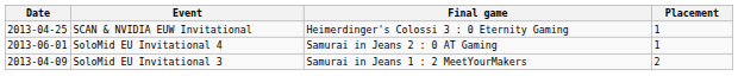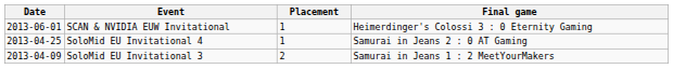 <table class="sortable prettytable">
 <tr>
 <th width="80">Date</th>
 <th width="300">Event</th>
+<th width="100">Placement</th>
 <th width="450">Final game</th>
-<th width="100">Placement</th>
+</tr>
+<tr>
+<td>2013-06-01</td>
+<td>SCAN & NVIDIA EUW Invitational</td>
+<td>1</td>
+<td>Heimerdinger's Colossi 3 : 0 Eternity Gaming</td>
 </tr>
 <tr>
 <td>2013-04-25</td>
-<td>SCAN & NVIDIA EUW Invitational</td>
-<td>Heimerdinger's Colossi 3 : 0 Eternity Gaming</td>
+<td>SoloMid EU Invitational 4</td>
 <td>1</td>
-</tr>
-<tr>
-<td>2013-06-01</td>
-<td>SoloMid EU Invitational 4</td>
 <td>Samurai in Jeans 2 : 0 AT Gaming</td>
-<td>1</td>
 </tr>
 <tr>
 <td>2013-04-09</td>
 <td>SoloMid EU Invitational 3</td>
+<td>2</td>
 <td>Samurai in Jeans  1 : 2 MeetYourMakers</td>
-<td>2</td>
 </tr>
 </table>
